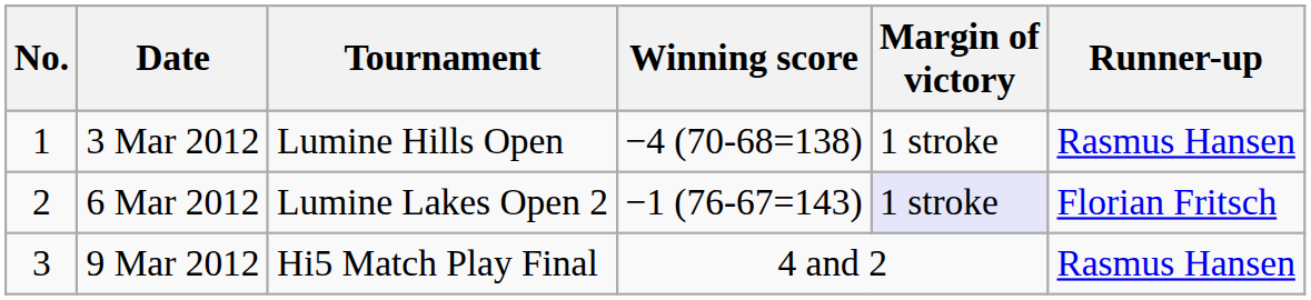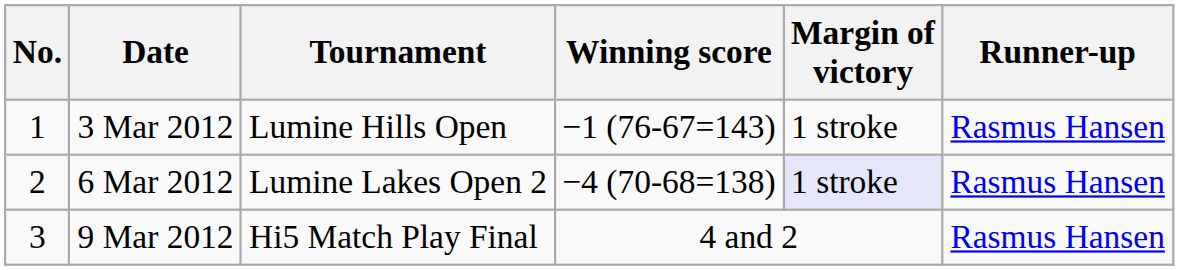 <table class="wikitable" style="font-size:95%;">
 <tr>
 <th>No.</th>
 <th>Date</th>
 <th>Tournament</th>
 <th>Winning score</th>
 <th>Margin of<br>victory</th>
 <th>Runner-up</th>
 </tr>
 <tr>
 <td align=center>1</td>
 <td align=right>3 Mar 2012</td>
 <td>Lumine Hills Open</td>
-<td>−4 (70-68=138)</td>
+<td>−1 (76-67=143)</td>
 <td>1 stroke</td>
 <td> <a href='#'>Rasmus Hansen</a></td>
 </tr>
 <tr>
 <td align=center>2</td>
 <td align=right>6 Mar 2012</td>
 <td>Lumine Lakes Open 2</td>
-<td>−1 (76-67=143)</td>
+<td>−4 (70-68=138)</td>
 <td style="background: lavender;">1 stroke</td>
-<td> <a href='#'>Florian Fritsch</a></td>
+<td> <a href='#'>Rasmus Hansen</a></td>
 </tr>
 <tr>
 <td align=center>3</td>
 <td align=right>9 Mar 2012</td>
 <td>Hi5 Match Play Final</td>
 <td colspan=2 align=center>4 and 2</td>
 <td> <a href='#'>Rasmus Hansen</a></td>
 </tr>
 </table>
